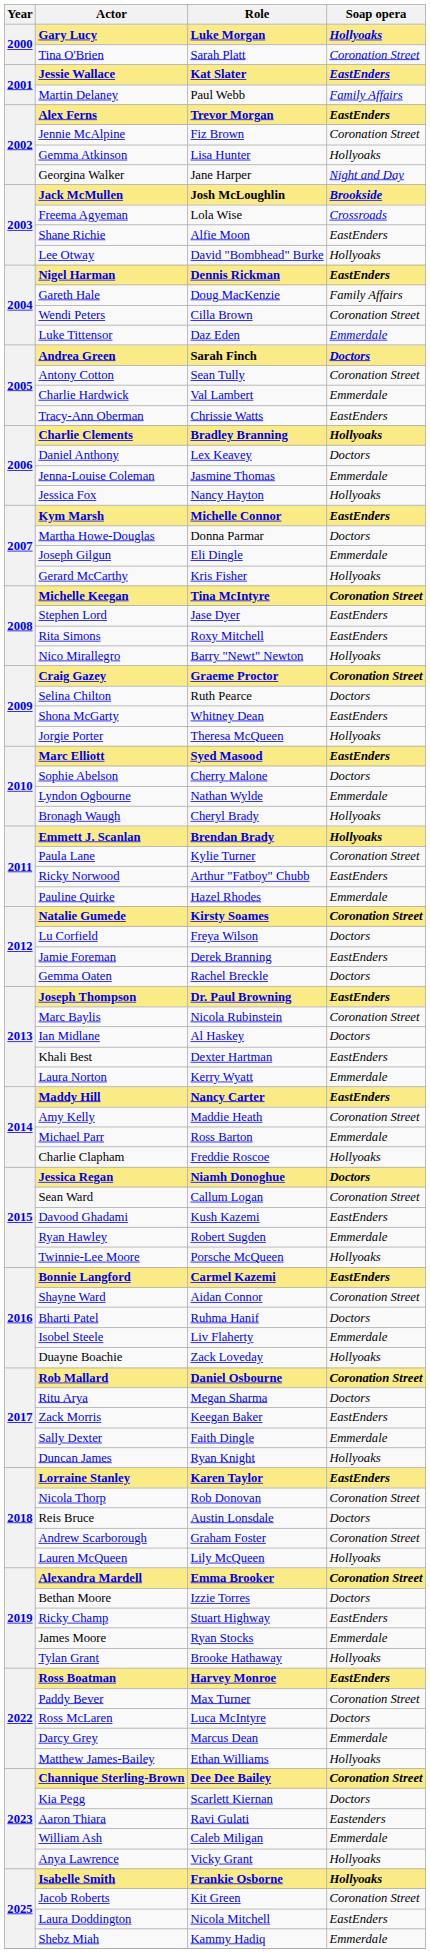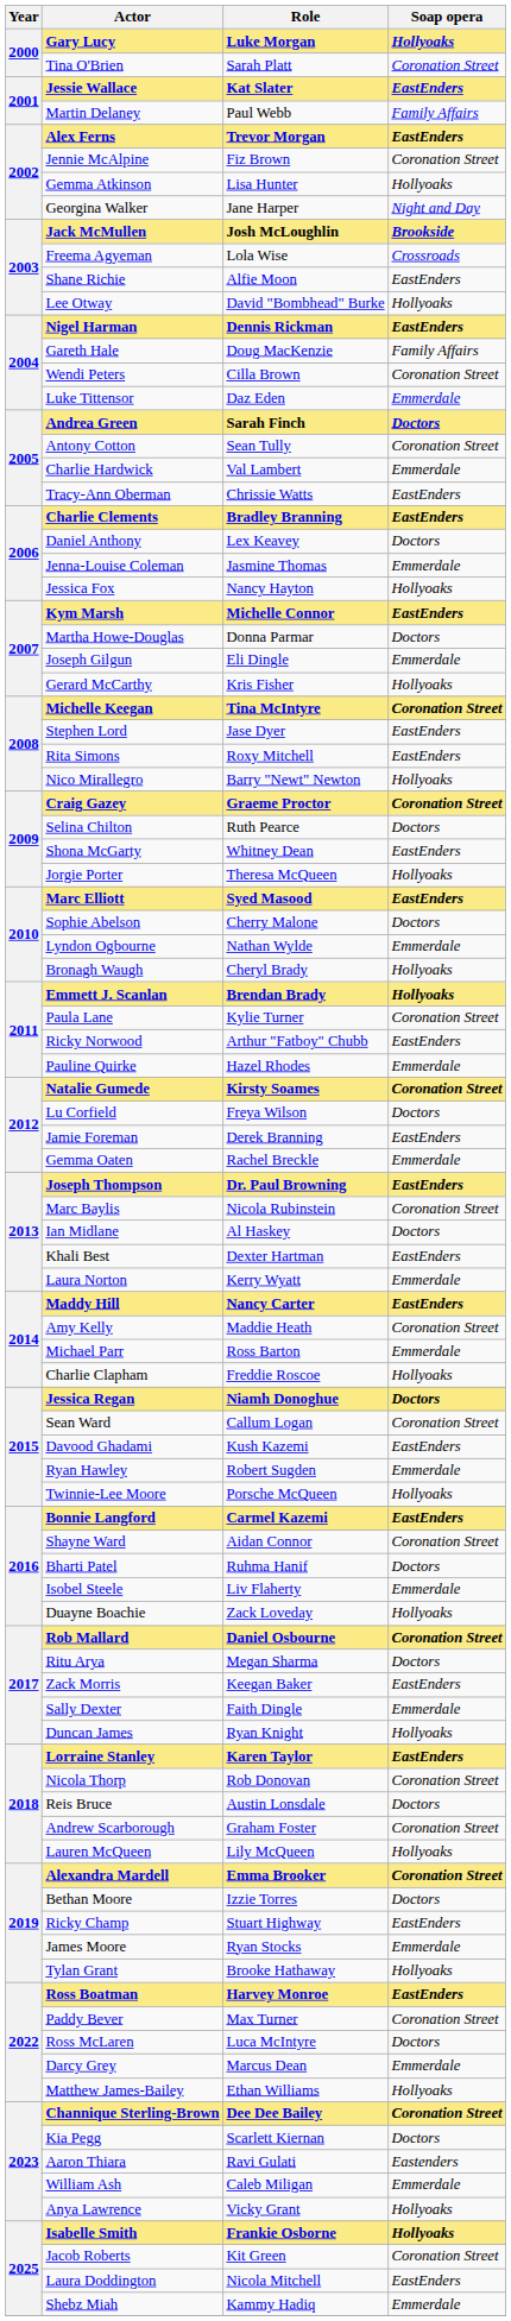 <table class="wikitable sortable" rowspan=2 style="text-align: left;">
 <tr>
 <th scope="col">Year</th>
 <th scope="col">Actor</th>
 <th scope="col">Role</th>
 <th scope="col">Soap opera</th>
 </tr>
 <tr>
 <th scope="row" rowspan="2" style="text-align:center"><a href='#'>2000</a></th>
 <td style="background:#FAEB86;"><strong><a href='#'>Gary Lucy</a></strong></td>
 <td style="background:#FAEB86;"><strong><a href='#'>Luke Morgan</a></strong></td>
 <td style="background:#FAEB86;"><strong><em><a href='#'>Hollyoaks</a></em></strong></td>
 </tr>
 <tr>
 <td><a href='#'>Tina O'Brien</a></td>
 <td><a href='#'>Sarah Platt</a></td>
 <td><em><a href='#'>Coronation Street</a></em></td>
 </tr>
 <tr>
 <th scope="row" rowspan="2" style="text-align:center"><a href='#'>2001</a></th>
 <td style="background:#FAEB86;"><strong><a href='#'>Jessie Wallace</a></strong></td>
 <td style="background:#FAEB86;"><strong><a href='#'>Kat Slater</a></strong></td>
 <td style="background:#FAEB86;"><strong><em><a href='#'>EastEnders</a></em></strong></td>
 </tr>
 <tr>
 <td><a href='#'>Martin Delaney</a></td>
 <td>Paul Webb</td>
 <td><em><a href='#'>Family Affairs</a></em></td>
 </tr>
 <tr>
 <th scope="row" rowspan="4" style="text-align:center"><a href='#'>2002</a></th>
 <td style="background:#FAEB86;"><strong><a href='#'>Alex Ferns</a></strong></td>
 <td style="background:#FAEB86;"><strong><a href='#'>Trevor Morgan</a></strong></td>
 <td style="background:#FAEB86;"><strong><em>EastEnders</em></strong></td>
 </tr>
 <tr>
 <td><a href='#'>Jennie McAlpine</a></td>
 <td><a href='#'>Fiz Brown</a></td>
 <td><em>Coronation Street</em></td>
 </tr>
 <tr>
 <td><a href='#'>Gemma Atkinson</a></td>
 <td><a href='#'>Lisa Hunter</a></td>
 <td><em>Hollyoaks</em></td>
 </tr>
 <tr>
 <td>Georgina Walker</td>
 <td>Jane Harper</td>
 <td><em><a href='#'>Night and Day</a></em></td>
 </tr>
 <tr>
 <th scope="row" rowspan="4" style="text-align:center"><a href='#'>2003</a></th>
 <td style="background:#FAEB86;"><strong><a href='#'>Jack McMullen</a></strong></td>
 <td style="background:#FAEB86;"><strong>Josh McLoughlin</strong></td>
 <td style="background:#FAEB86;"><strong><em><a href='#'>Brookside</a></em></strong></td>
 </tr>
 <tr>
 <td><a href='#'>Freema Agyeman</a></td>
 <td>Lola Wise</td>
 <td><em><a href='#'>Crossroads</a></em></td>
 </tr>
 <tr>
 <td><a href='#'>Shane Richie</a></td>
 <td><a href='#'>Alfie Moon</a></td>
 <td><em>EastEnders</em></td>
 </tr>
 <tr>
 <td><a href='#'>Lee Otway</a></td>
 <td><a href='#'>David "Bombhead" Burke</a></td>
 <td><em>Hollyoaks</em></td>
 </tr>
 <tr>
 <th scope="row" rowspan="4" style="text-align:center"><a href='#'>2004</a></th>
 <td style="background:#FAEB86;"><strong><a href='#'>Nigel Harman</a></strong></td>
 <td style="background:#FAEB86;"><strong><a href='#'>Dennis Rickman</a></strong></td>
 <td style="background:#FAEB86;"><strong><em>EastEnders</em></strong></td>
 </tr>
 <tr>
 <td><a href='#'>Gareth Hale</a></td>
 <td><a href='#'>Doug MacKenzie</a></td>
 <td><em>Family Affairs</em></td>
 </tr>
 <tr>
 <td><a href='#'>Wendi Peters</a></td>
 <td><a href='#'>Cilla Brown</a></td>
 <td><em>Coronation Street</em></td>
 </tr>
 <tr>
 <td><a href='#'>Luke Tittensor</a></td>
 <td><a href='#'>Daz Eden</a></td>
 <td><em><a href='#'>Emmerdale</a></em></td>
 </tr>
 <tr>
 <th scope="row" rowspan="4" style="text-align:center"><a href='#'>2005</a></th>
 <td style="background:#FAEB86;"><strong><a href='#'>Andrea Green</a></strong></td>
 <td style="background:#FAEB86;"><strong>Sarah Finch</strong></td>
 <td style="background:#FAEB86;"><strong><em><a href='#'>Doctors</a></em></strong></td>
 </tr>
 <tr>
 <td><a href='#'>Antony Cotton</a></td>
 <td><a href='#'>Sean Tully</a></td>
 <td><em>Coronation Street</em></td>
 </tr>
 <tr>
 <td><a href='#'>Charlie Hardwick</a></td>
 <td><a href='#'>Val Lambert</a></td>
 <td><em>Emmerdale</em></td>
 </tr>
 <tr>
 <td><a href='#'>Tracy-Ann Oberman</a></td>
 <td><a href='#'>Chrissie Watts</a></td>
 <td><em>EastEnders</em></td>
 </tr>
 <tr>
 <th scope="row" rowspan="4" style="text-align:center"><a href='#'>2006</a></th>
 <td style="background:#FAEB86;"><strong><a href='#'>Charlie Clements</a></strong></td>
 <td style="background:#FAEB86;"><strong><a href='#'>Bradley Branning</a></strong></td>
-<td style="background:#FAEB86;"><strong><em>Hollyoaks</em></strong></td>
+<td style="background:#FAEB86;"><strong><em>EastEnders</em></strong></td>
 </tr>
 <tr>
 <td><a href='#'>Daniel Anthony</a></td>
 <td><a href='#'>Lex Keavey</a></td>
 <td><em>Doctors</em></td>
 </tr>
 <tr>
 <td><a href='#'>Jenna-Louise Coleman</a></td>
 <td><a href='#'>Jasmine Thomas</a></td>
 <td><em>Emmerdale</em></td>
 </tr>
 <tr>
 <td><a href='#'>Jessica Fox</a></td>
 <td><a href='#'>Nancy Hayton</a></td>
 <td><em>Hollyoaks</em></td>
 </tr>
 <tr>
 <th scope="row" rowspan="4" style="text-align:center"><a href='#'>2007</a></th>
 <td style="background:#FAEB86;"><strong><a href='#'>Kym Marsh</a></strong></td>
 <td style="background:#FAEB86;"><strong><a href='#'>Michelle Connor</a></strong></td>
 <td style="background:#FAEB86;"><strong><em>EastEnders</em></strong></td>
 </tr>
 <tr>
 <td><a href='#'>Martha Howe-Douglas</a></td>
 <td>Donna Parmar</td>
 <td><em>Doctors</em></td>
 </tr>
 <tr>
 <td><a href='#'>Joseph Gilgun</a></td>
 <td><a href='#'>Eli Dingle</a></td>
 <td><em>Emmerdale</em></td>
 </tr>
 <tr>
 <td><a href='#'>Gerard McCarthy</a></td>
 <td><a href='#'>Kris Fisher</a></td>
 <td><em>Hollyoaks</em></td>
 </tr>
 <tr>
 <th scope="row" rowspan="4" style="text-align:center"><a href='#'>2008</a></th>
 <td style="background:#FAEB86;"><strong><a href='#'>Michelle Keegan</a></strong></td>
 <td style="background:#FAEB86;"><strong><a href='#'>Tina McIntyre</a></strong></td>
 <td style="background:#FAEB86;"><strong><em>Coronation Street</em></strong></td>
 </tr>
 <tr>
 <td><a href='#'>Stephen Lord</a></td>
 <td><a href='#'>Jase Dyer</a></td>
 <td><em>EastEnders</em></td>
 </tr>
 <tr>
 <td><a href='#'>Rita Simons</a></td>
 <td><a href='#'>Roxy Mitchell</a></td>
 <td><em>EastEnders</em></td>
 </tr>
 <tr>
 <td><a href='#'>Nico Mirallegro</a></td>
 <td><a href='#'>Barry "Newt" Newton</a></td>
 <td><em>Hollyoaks</em></td>
 </tr>
 <tr>
 <th scope="row" rowspan="4" style="text-align:center"><a href='#'>2009</a></th>
 <td style="background:#FAEB86;"><strong><a href='#'>Craig Gazey</a></strong></td>
 <td style="background:#FAEB86;"><strong><a href='#'>Graeme Proctor</a></strong></td>
 <td style="background:#FAEB86;"><strong><em>Coronation Street</em></strong></td>
 </tr>
 <tr>
 <td><a href='#'>Selina Chilton</a></td>
 <td>Ruth Pearce</td>
 <td><em>Doctors</em></td>
 </tr>
 <tr>
 <td><a href='#'>Shona McGarty</a></td>
 <td><a href='#'>Whitney Dean</a></td>
 <td><em>EastEnders</em></td>
 </tr>
 <tr>
 <td><a href='#'>Jorgie Porter</a></td>
 <td><a href='#'>Theresa McQueen</a></td>
 <td><em>Hollyoaks</em></td>
 </tr>
 <tr>
 <th scope="row" rowspan="4" style="text-align:center"><a href='#'>2010</a></th>
 <td style="background:#FAEB86;"><strong><a href='#'>Marc Elliott</a></strong></td>
 <td style="background:#FAEB86;"><strong><a href='#'>Syed Masood</a></strong></td>
 <td style="background:#FAEB86;"><strong><em>EastEnders</em></strong></td>
 </tr>
 <tr>
 <td><a href='#'>Sophie Abelson</a></td>
 <td><a href='#'>Cherry Malone</a></td>
 <td><em>Doctors</em></td>
 </tr>
 <tr>
 <td><a href='#'>Lyndon Ogbourne</a></td>
 <td><a href='#'>Nathan Wylde</a></td>
 <td><em>Emmerdale</em></td>
 </tr>
 <tr>
 <td><a href='#'>Bronagh Waugh</a></td>
 <td><a href='#'>Cheryl Brady</a></td>
 <td><em>Hollyoaks</em></td>
 </tr>
 <tr>
 <th scope="row" rowspan="4" style="text-align:center"><a href='#'>2011</a></th>
 <td style="background:#FAEB86;"><strong><a href='#'>Emmett J. Scanlan</a></strong></td>
 <td style="background:#FAEB86;"><strong><a href='#'>Brendan Brady</a></strong></td>
 <td style="background:#FAEB86;"><strong><em>Hollyoaks</em></strong></td>
 </tr>
 <tr>
 <td><a href='#'>Paula Lane</a></td>
 <td><a href='#'>Kylie Turner</a></td>
 <td><em>Coronation Street</em></td>
 </tr>
 <tr>
 <td><a href='#'>Ricky Norwood</a></td>
 <td><a href='#'>Arthur "Fatboy" Chubb</a></td>
 <td><em>EastEnders</em></td>
 </tr>
 <tr>
 <td><a href='#'>Pauline Quirke</a></td>
 <td><a href='#'>Hazel Rhodes</a></td>
 <td><em>Emmerdale</em></td>
 </tr>
 <tr>
 <th scope="row" rowspan="4" style="text-align:center"><a href='#'>2012</a></th>
 <td style="background:#FAEB86;"><strong><a href='#'>Natalie Gumede</a></strong></td>
 <td style="background:#FAEB86;"><strong><a href='#'>Kirsty Soames</a></strong></td>
 <td style="background:#FAEB86;"><strong><em>Coronation Street</em></strong></td>
 </tr>
 <tr>
 <td><a href='#'>Lu Corfield</a></td>
 <td><a href='#'>Freya Wilson</a></td>
 <td><em>Doctors</em></td>
 </tr>
 <tr>
 <td><a href='#'>Jamie Foreman</a></td>
 <td><a href='#'>Derek Branning</a></td>
 <td><em>EastEnders</em></td>
 </tr>
 <tr>
 <td><a href='#'>Gemma Oaten</a></td>
 <td><a href='#'>Rachel Breckle</a></td>
-<td><em>Doctors</em></td>
+<td><em>Emmerdale</em></td>
 </tr>
 <tr>
 <th scope="row" rowspan="5" style="text-align:center"><a href='#'>2013</a></th>
 <td style="background:#FAEB86;"><strong><a href='#'>Joseph Thompson</a></strong></td>
 <td style="background:#FAEB86;"><strong><a href='#'>Dr. Paul Browning</a></strong></td>
 <td style="background:#FAEB86;"><strong><em>EastEnders</em></strong></td>
 </tr>
 <tr>
 <td><a href='#'>Marc Baylis</a></td>
 <td><a href='#'>Nicola Rubinstein</a></td>
 <td><em>Coronation Street</em></td>
 </tr>
 <tr>
 <td><a href='#'>Ian Midlane</a></td>
 <td><a href='#'>Al Haskey</a></td>
 <td><em>Doctors</em></td>
 </tr>
 <tr>
 <td>Khali Best</td>
 <td><a href='#'>Dexter Hartman</a></td>
 <td><em>EastEnders</em></td>
 </tr>
 <tr>
 <td><a href='#'>Laura Norton</a></td>
 <td><a href='#'>Kerry Wyatt</a></td>
 <td><em>Emmerdale</em></td>
 </tr>
 <tr>
 <th scope="row" rowspan="4" style="text-align:center"><a href='#'>2014</a></th>
 <td style="background:#FAEB86;"><strong><a href='#'>Maddy Hill</a></strong></td>
 <td style="background:#FAEB86;"><strong><a href='#'>Nancy Carter</a></strong></td>
 <td style="background:#FAEB86;"><strong><em>EastEnders</em></strong></td>
 </tr>
 <tr>
 <td><a href='#'>Amy Kelly</a></td>
 <td><a href='#'>Maddie Heath</a></td>
 <td><em>Coronation Street</em></td>
 </tr>
 <tr>
 <td><a href='#'>Michael Parr</a></td>
 <td><a href='#'>Ross Barton</a></td>
 <td><em>Emmerdale</em></td>
 </tr>
 <tr>
 <td>Charlie Clapham</td>
 <td><a href='#'>Freddie Roscoe</a></td>
 <td><em>Hollyoaks</em></td>
 </tr>
 <tr>
 <th scope="row" rowspan="5" style="text-align:center"><a href='#'>2015</a></th>
 <td style="background:#FAEB86;"><strong><a href='#'>Jessica Regan</a></strong></td>
 <td style="background:#FAEB86;"><strong><a href='#'>Niamh Donoghue</a></strong></td>
 <td style="background:#FAEB86;"><strong><em>Doctors</em></strong></td>
 </tr>
 <tr>
 <td>Sean Ward</td>
 <td><a href='#'>Callum Logan</a></td>
 <td><em>Coronation Street</em></td>
 </tr>
 <tr>
 <td><a href='#'>Davood Ghadami</a></td>
 <td><a href='#'>Kush Kazemi</a></td>
 <td><em>EastEnders</em></td>
 </tr>
 <tr>
 <td><a href='#'>Ryan Hawley</a></td>
 <td><a href='#'>Robert Sugden</a></td>
 <td><em>Emmerdale</em></td>
 </tr>
 <tr>
 <td><a href='#'>Twinnie-Lee Moore</a></td>
 <td><a href='#'>Porsche McQueen</a></td>
 <td><em>Hollyoaks</em></td>
 </tr>
 <tr>
 <th scope="row" rowspan="5" style="text-align:center"><a href='#'>2016</a></th>
 <td style="background:#FAEB86;"><strong><a href='#'>Bonnie Langford</a></strong></td>
 <td style="background:#FAEB86;"><strong><a href='#'>Carmel Kazemi</a></strong></td>
 <td style="background:#FAEB86;"><strong><em>EastEnders</em></strong></td>
 </tr>
 <tr>
 <td><a href='#'>Shayne Ward</a></td>
 <td><a href='#'>Aidan Connor</a></td>
 <td><em>Coronation Street</em></td>
 </tr>
 <tr>
 <td><a href='#'>Bharti Patel</a></td>
 <td><a href='#'>Ruhma Hanif</a></td>
 <td><em>Doctors</em></td>
 </tr>
 <tr>
 <td><a href='#'>Isobel Steele</a></td>
 <td><a href='#'>Liv Flaherty</a></td>
 <td><em>Emmerdale</em></td>
 </tr>
 <tr>
 <td>Duayne Boachie</td>
 <td><a href='#'>Zack Loveday</a></td>
 <td><em>Hollyoaks</em></td>
 </tr>
 <tr>
 <th scope="row" rowspan="5" style="text-align:center"><a href='#'>2017</a></th>
 <td style="background:#FAEB86;"><strong><a href='#'>Rob Mallard</a></strong></td>
 <td style="background:#FAEB86;"><strong><a href='#'>Daniel Osbourne</a></strong></td>
 <td style="background:#FAEB86;"><strong><em>Coronation Street</em></strong></td>
 </tr>
 <tr>
 <td><a href='#'>Ritu Arya</a></td>
 <td><a href='#'>Megan Sharma</a></td>
 <td><em>Doctors</em></td>
 </tr>
 <tr>
 <td><a href='#'>Zack Morris</a></td>
 <td><a href='#'>Keegan Baker</a></td>
 <td><em>EastEnders</em></td>
 </tr>
 <tr>
 <td><a href='#'>Sally Dexter</a></td>
 <td><a href='#'>Faith Dingle</a></td>
 <td><em>Emmerdale</em></td>
 </tr>
 <tr>
 <td><a href='#'>Duncan James</a></td>
 <td><a href='#'>Ryan Knight</a></td>
 <td><em>Hollyoaks</em></td>
 </tr>
 <tr>
 <th scope="row" rowspan="5" style="text-align:center"><a href='#'>2018</a></th>
 <td style="background:#FAEB86;"><strong><a href='#'>Lorraine Stanley</a></strong></td>
 <td style="background:#FAEB86;"><strong><a href='#'>Karen Taylor</a></strong></td>
 <td style="background:#FAEB86;"><strong><em>EastEnders</em></strong></td>
 </tr>
 <tr>
 <td><a href='#'>Nicola Thorp</a></td>
 <td><a href='#'>Rob Donovan</a></td>
 <td><em>Coronation Street</em></td>
 </tr>
 <tr>
 <td>Reis Bruce</td>
 <td><a href='#'>Austin Lonsdale</a></td>
 <td><em>Doctors</em></td>
 </tr>
 <tr>
 <td><a href='#'>Andrew Scarborough</a></td>
 <td><a href='#'>Graham Foster</a></td>
 <td><em>Coronation Street</em></td>
 </tr>
 <tr>
 <td><a href='#'>Lauren McQueen</a></td>
 <td><a href='#'>Lily McQueen</a></td>
 <td><em>Hollyoaks</em></td>
 </tr>
 <tr>
 <th scope="row" rowspan="5" style="text-align:center"><a href='#'>2019</a></th>
 <td style="background:#FAEB86;"><strong><a href='#'>Alexandra Mardell</a></strong></td>
 <td style="background:#FAEB86;"><strong><a href='#'>Emma Brooker</a></strong></td>
 <td style="background:#FAEB86;"><strong><em>Coronation Street</em></strong></td>
 </tr>
 <tr>
 <td>Bethan Moore</td>
 <td><a href='#'>Izzie Torres</a></td>
 <td><em>Doctors</em></td>
 </tr>
 <tr>
 <td><a href='#'>Ricky Champ</a></td>
 <td><a href='#'>Stuart Highway</a></td>
 <td><em>EastEnders</em></td>
 </tr>
 <tr>
 <td>James Moore</td>
 <td><a href='#'>Ryan Stocks</a></td>
 <td><em>Emmerdale</em></td>
 </tr>
 <tr>
 <td><a href='#'>Tylan Grant</a></td>
 <td><a href='#'>Brooke Hathaway</a></td>
 <td><em>Hollyoaks</em></td>
 </tr>
 <tr>
 <th scope="row" rowspan="5" style="text-align:center"><a href='#'>2022</a></th>
 <td style="background:#FAEB86;"><strong><a href='#'>Ross Boatman</a></strong></td>
 <td style="background:#FAEB86;"><strong><a href='#'>Harvey Monroe</a></strong></td>
 <td style="background:#FAEB86;"><strong><em>EastEnders</em></strong></td>
 </tr>
 <tr>
 <td><a href='#'>Paddy Bever</a></td>
 <td><a href='#'>Max Turner</a></td>
 <td><em>Coronation Street</em></td>
 </tr>
 <tr>
 <td><a href='#'>Ross McLaren</a></td>
 <td><a href='#'>Luca McIntyre</a></td>
 <td><em>Doctors</em></td>
 </tr>
 <tr>
 <td><a href='#'>Darcy Grey</a></td>
 <td><a href='#'>Marcus Dean</a></td>
 <td><em>Emmerdale</em></td>
 </tr>
 <tr>
 <td><a href='#'>Matthew James-Bailey</a></td>
 <td><a href='#'>Ethan Williams</a></td>
 <td><em>Hollyoaks</em></td>
 </tr>
 <tr>
 <th scope="row" rowspan="5" style="text-align:center"><a href='#'>2023</a></th>
 <td style="background:#FAEB86;"><strong><a href='#'>Channique Sterling-Brown</a></strong></td>
 <td style="background:#FAEB86;"><strong><a href='#'>Dee Dee Bailey</a></strong></td>
 <td style="background:#FAEB86;"><strong><em>Coronation Street</em></strong></td>
 </tr>
 <tr>
 <td><a href='#'>Kia Pegg</a></td>
 <td><a href='#'>Scarlett Kiernan</a></td>
 <td><em>Doctors</em></td>
 </tr>
 <tr>
 <td><a href='#'>Aaron Thiara</a></td>
 <td><a href='#'>Ravi Gulati</a></td>
 <td><em>Eastenders</em></td>
 </tr>
 <tr>
 <td><a href='#'>William Ash</a></td>
 <td><a href='#'>Caleb Miligan</a></td>
 <td><em>Emmerdale</em></td>
 </tr>
 <tr>
 <td><a href='#'>Anya Lawrence</a></td>
 <td><a href='#'>Vicky Grant</a></td>
 <td><em>Hollyoaks</em></td>
 </tr>
 <tr>
 <th scope="row" rowspan="4" style="text-align:center"><a href='#'>2025</a></th>
 <td style="background:#FAEB86;"><strong><a href='#'>Isabelle Smith</a></strong></td>
 <td style="background:#FAEB86;"><strong><a href='#'>Frankie Osborne</a></strong></td>
 <td style="background:#FAEB86;"><strong><em>Hollyoaks</em></strong></td>
 </tr>
 <tr>
 <td><a href='#'>Jacob Roberts</a></td>
 <td><a href='#'>Kit Green</a></td>
 <td><em>Coronation Street</em></td>
 </tr>
 <tr>
 <td><a href='#'>Laura Doddington</a></td>
 <td><a href='#'>Nicola Mitchell</a></td>
 <td><em>EastEnders</em></td>
 </tr>
 <tr>
 <td><a href='#'>Shebz Miah</a></td>
 <td><a href='#'>Kammy Hadiq</a></td>
 <td><em>Emmerdale</em></td>
 </tr>
 <tr>
 </tr>
 </table>
